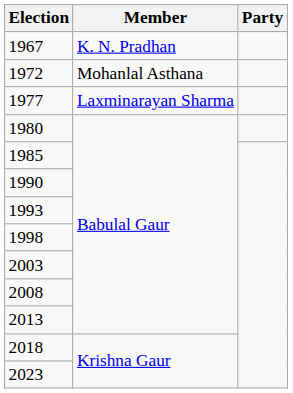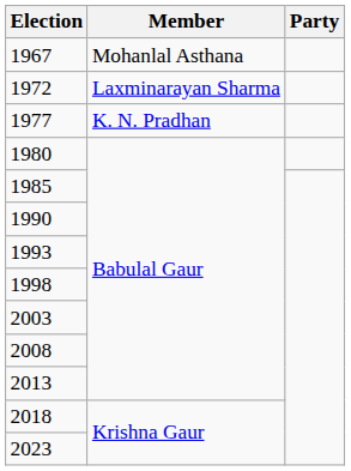 <table class="wikitable sortable">
 <tr>
 <th>Election</th>
 <th>Member</th>
 <th colspan=2>Party</th>
 </tr>
 <tr>
 <td>1967</td>
-<td><a href='#'>K. N. Pradhan</a></td>
+<td>Mohanlal Asthana</td>
 <td></td>
 </tr>
 <tr>
 <td>1972</td>
-<td>Mohanlal Asthana</td>
+<td><a href='#'>Laxminarayan Sharma</a></td>
 </tr>
 <tr>
 <td>1977</td>
-<td><a href='#'>Laxminarayan Sharma</a></td>
+<td><a href='#'>K. N. Pradhan</a></td>
 <td></td>
 </tr>
 <tr>
 <td>1980</td>
 <td rowspan=8><a href='#'>Babulal Gaur</a></td>
 <td></td>
 </tr>
 <tr>
 <td>1985</td>
 </tr>
 <tr>
 <td>1990</td>
 </tr>
 <tr>
 <td>1993</td>
 </tr>
 <tr>
 <td>1998</td>
 </tr>
 <tr>
 <td>2003</td>
 </tr>
 <tr>
 <td>2008</td>
 </tr>
 <tr>
 <td>2013</td>
 </tr>
 <tr>
 <td>2018</td>
 <td rowspan="2"><a href='#'>Krishna Gaur</a></td>
 </tr>
 <tr>
 <td>2023</td>
 </tr>
 </table>
